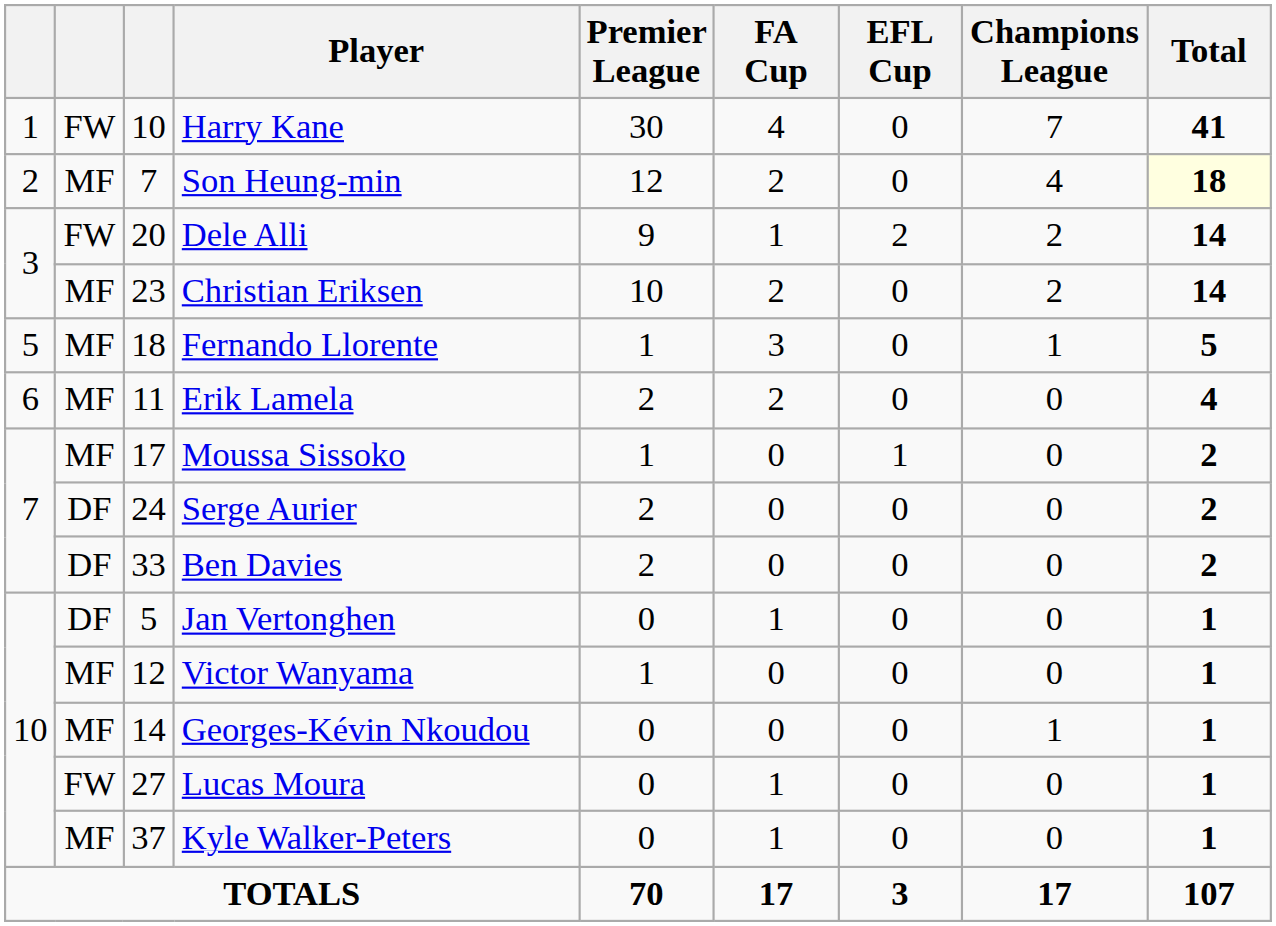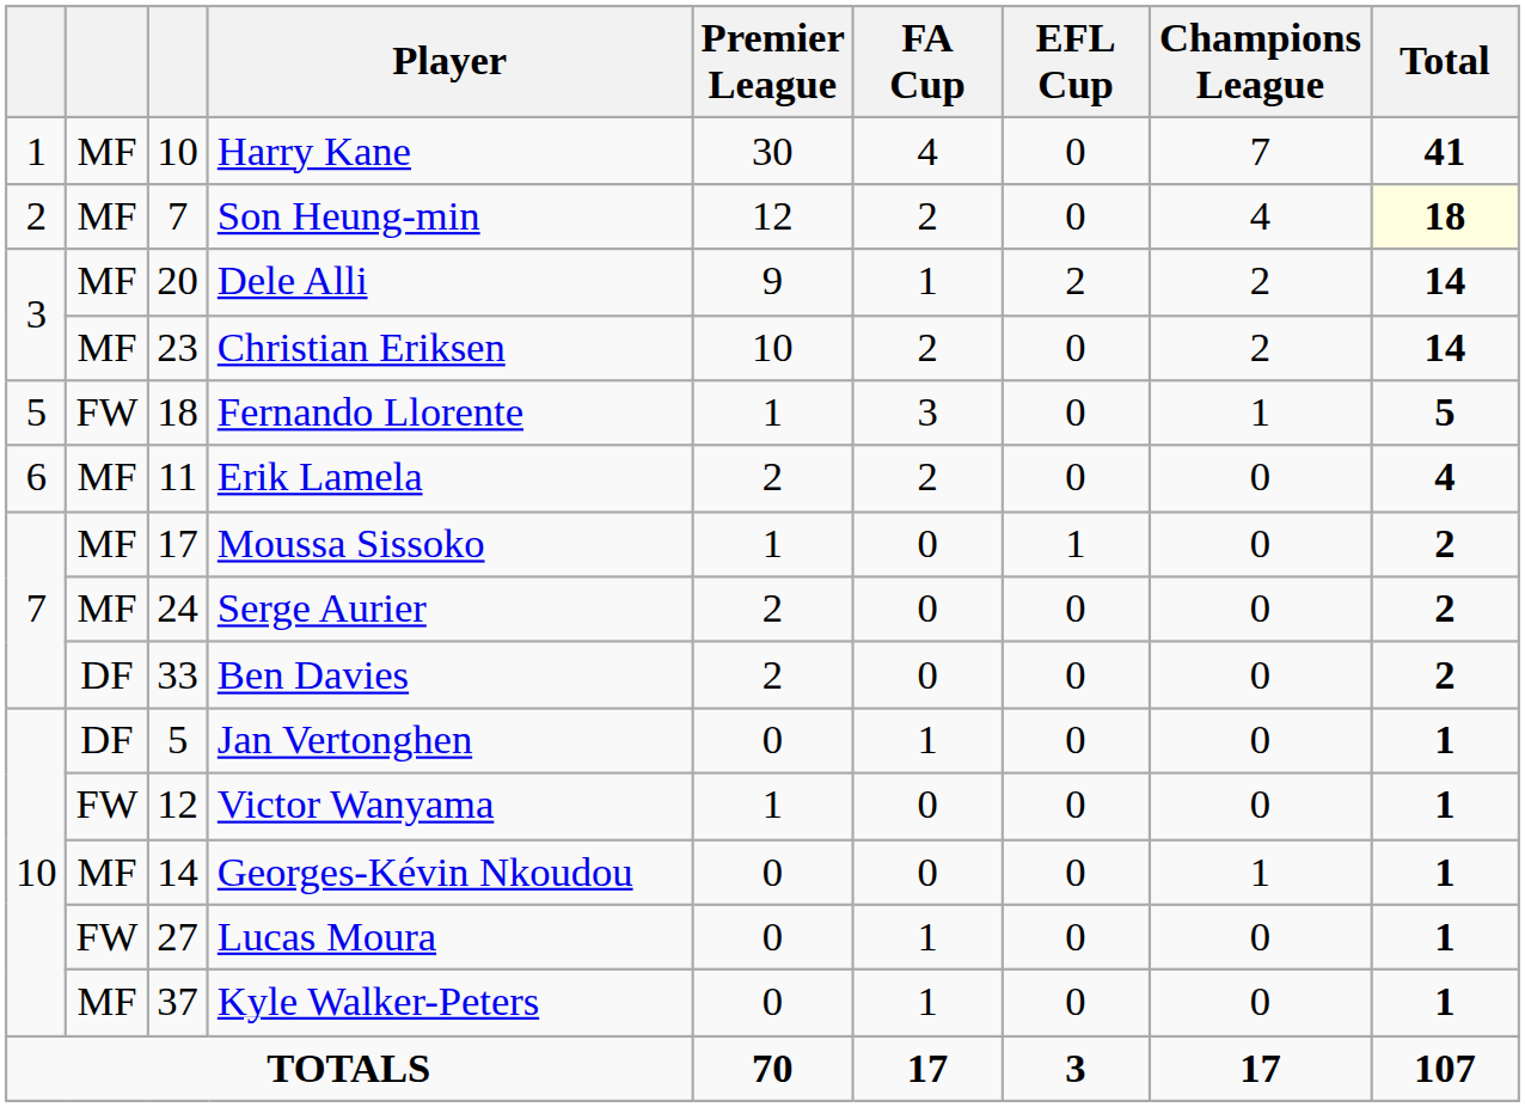 <table class="wikitable sortable" style="text-align: center;">
 <tr>
 <th width=10></th>
 <th width=10></th>
 <th width=10></th>
 <th width=180>Player</th>
 <th width=50>Premier League</th>
 <th width=50>FA Cup</th>
 <th width=50>EFL Cup</th>
 <th width=50>Champions League</th>
 <th width=50>Total</th>
 </tr>
 <tr>
 <td rowspan="1">1</td>
-<td>FW</td>
+<td>MF</td>
 <td>10</td>
 <td align=left> <a href='#'>Harry Kane</a></td>
 <td>30</td>
 <td>4</td>
 <td>0</td>
 <td>7</td>
 <td><strong>41</strong></td>
 </tr>
 <tr>
 <td rowspan="1">2</td>
 <td>MF</td>
 <td>7</td>
 <td align=left> <a href='#'>Son Heung-min</a></td>
 <td>12</td>
 <td>2</td>
 <td>0</td>
 <td>4</td>
 <td style="background: lightyellow;"><strong>18</strong></td>
 </tr>
 <tr>
 <td rowspan="2">3</td>
-<td>FW</td>
+<td>MF</td>
 <td>20</td>
 <td align=left> <a href='#'>Dele Alli</a></td>
 <td>9</td>
 <td>1</td>
 <td>2</td>
 <td>2</td>
 <td><strong>14</strong></td>
 </tr>
 <tr>
 <td>MF</td>
 <td>23</td>
 <td align=left> <a href='#'>Christian Eriksen</a></td>
 <td>10</td>
 <td>2</td>
 <td>0</td>
 <td>2</td>
 <td><strong>14</strong></td>
 </tr>
 <tr>
 <td rowspan="1">5</td>
-<td>MF</td>
+<td>FW</td>
 <td>18</td>
 <td align=left> <a href='#'>Fernando Llorente</a></td>
 <td>1</td>
 <td>3</td>
 <td>0</td>
 <td>1</td>
 <td><strong>5</strong></td>
 </tr>
 <tr>
 <td rowspan="1">6</td>
 <td>MF</td>
 <td>11</td>
 <td align=left> <a href='#'>Erik Lamela</a></td>
 <td>2</td>
 <td>2</td>
 <td>0</td>
 <td>0</td>
 <td><strong>4</strong></td>
 </tr>
 <tr>
 <td rowspan="3">7</td>
 <td>MF</td>
 <td>17</td>
 <td align=left> <a href='#'>Moussa Sissoko</a></td>
 <td>1</td>
 <td>0</td>
 <td>1</td>
 <td>0</td>
 <td><strong>2</strong></td>
 </tr>
 <tr>
-<td>DF</td>
+<td>MF</td>
 <td>24</td>
 <td align=left> <a href='#'>Serge Aurier</a></td>
 <td>2</td>
 <td>0</td>
 <td>0</td>
 <td>0</td>
 <td><strong>2</strong></td>
 </tr>
 <tr>
 <td>DF</td>
 <td>33</td>
 <td align=left> <a href='#'>Ben Davies</a></td>
 <td>2</td>
 <td>0</td>
 <td>0</td>
 <td>0</td>
 <td><strong>2</strong></td>
 </tr>
 <tr>
 <td rowspan="5">10</td>
 <td>DF</td>
 <td>5</td>
 <td align=left> <a href='#'>Jan Vertonghen</a></td>
 <td>0</td>
 <td>1</td>
 <td>0</td>
 <td>0</td>
 <td><strong>1</strong></td>
 </tr>
 <tr>
-<td>MF</td>
+<td>FW</td>
 <td>12</td>
 <td align=left> <a href='#'>Victor Wanyama</a></td>
 <td>1</td>
 <td>0</td>
 <td>0</td>
 <td>0</td>
 <td><strong>1</strong></td>
 </tr>
 <tr>
 <td>MF</td>
 <td>14</td>
 <td align=left> <a href='#'>Georges-Kévin Nkoudou</a></td>
 <td>0</td>
 <td>0</td>
 <td>0</td>
 <td>1</td>
 <td><strong>1</strong></td>
 </tr>
 <tr>
 <td>FW</td>
 <td>27</td>
 <td align=left> <a href='#'>Lucas Moura</a></td>
 <td>0</td>
 <td>1</td>
 <td>0</td>
 <td>0</td>
 <td><strong>1</strong></td>
 </tr>
 <tr>
 <td>MF</td>
 <td>37</td>
 <td align=left> <a href='#'>Kyle Walker-Peters</a></td>
 <td>0</td>
 <td>1</td>
 <td>0</td>
 <td>0</td>
 <td><strong>1</strong></td>
 </tr>
 <tr>
 <td colspan="4"><strong>TOTALS</strong></td>
 <td><strong>70</strong></td>
 <td><strong>17</strong></td>
 <td><strong>3</strong></td>
 <td><strong>17</strong></td>
 <td><strong>107</strong></td>
 </tr>
 </table>
